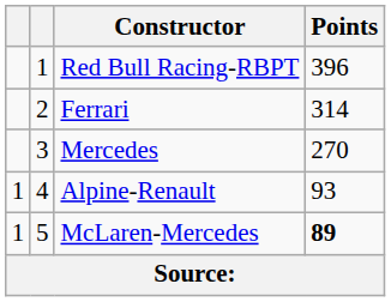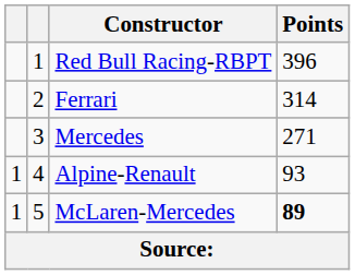 <table class="wikitable" style="font-size: 85%;">
 <tr>
 <th scope="col"></th>
 <th scope="col"></th>
 <th scope="col">Constructor</th>
 <th scope="col">Points</th>
 </tr>
 <tr>
 <td align="left"></td>
 <td align="center">1</td>
 <td> <a href='#'>Red Bull Racing</a>-<a href='#'>RBPT</a></td>
 <td align="left">396</td>
 </tr>
 <tr>
 <td align="left"></td>
 <td align="center">2</td>
 <td> <a href='#'>Ferrari</a></td>
 <td align="left">314</td>
 </tr>
 <tr>
 <td align="left"></td>
 <td align="center">3</td>
 <td> <a href='#'>Mercedes</a></td>
-<td align="left">270</td>
+<td align="left">271</td>
 </tr>
 <tr>
 <td align="left"> 1</td>
 <td align="center">4</td>
 <td> <a href='#'>Alpine</a>-<a href='#'>Renault</a></td>
 <td align="left">93</td>
 </tr>
 <tr>
 <td align="left"> 1</td>
 <td align="center">5</td>
 <td> <a href='#'>McLaren</a>-<a href='#'>Mercedes</a></td>
 <td align="left"><strong>89</strong></td>
 </tr>
 <tr>
 <th colspan=4>Source:</th>
 </tr>
 </table>
